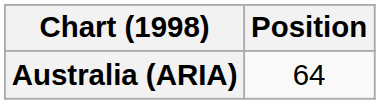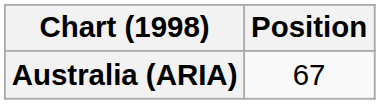 <table class="wikitable plainrowheaders" style="text-align:center">
 <tr>
 <th scope="col">Chart (1998)</th>
 <th scope="col">Position</th>
 </tr>
 <tr>
 <th scope="row">Australia (ARIA)</th>
-<td>64</td>
+<td>67</td>
 </tr>
 </table>
